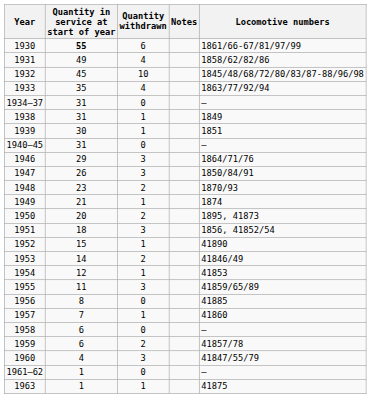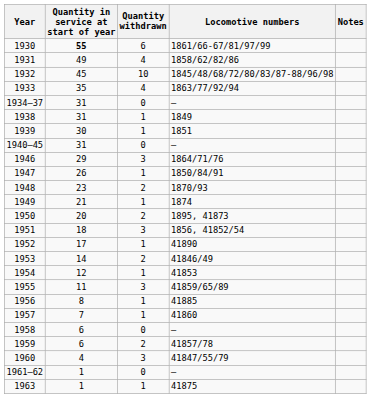 <table class="wikitable collapsible collapsed" style=text-align:center>
 <tr>
 <th>Year</th>
 <th>Quantity in<br>service at<br>start of year</th>
 <th>Quantity<br>withdrawn</th>
+<th>Locomotive numbers</th>
 <th>Notes</th>
-<th>Locomotive numbers</th>
 </tr>
 <tr>
 <td>1930</td>
 <td><strong>55</strong></td>
 <td>6</td>
+<td align=left>1861/66-67/81/97/99</td>
 <td align=left></td>
-<td align=left>1861/66-67/81/97/99</td>
 </tr>
 <tr>
 <td>1931</td>
 <td>49</td>
 <td>4</td>
+<td align=left>1858/62/82/86</td>
 <td align=left></td>
-<td align=left>1858/62/82/86</td>
 </tr>
 <tr>
 <td>1932</td>
 <td>45</td>
 <td>10</td>
+<td align=left>1845/48/68/72/80/83/87-88/96/98</td>
 <td align=left></td>
-<td align=left>1845/48/68/72/80/83/87-88/96/98</td>
 </tr>
 <tr>
 <td>1933</td>
 <td>35</td>
 <td>4</td>
+<td align=left>1863/77/92/94</td>
 <td align=left></td>
-<td align=left>1863/77/92/94</td>
 </tr>
 <tr>
 <td>1934–37</td>
 <td>31</td>
 <td>0</td>
+<td align=left>–</td>
 <td align=left></td>
-<td align=left>–</td>
 </tr>
 <tr>
 <td>1938</td>
 <td>31</td>
 <td>1</td>
+<td align=left>1849</td>
 <td align=left></td>
-<td align=left>1849</td>
 </tr>
 <tr>
 <td>1939</td>
 <td>30</td>
 <td>1</td>
+<td align=left>1851</td>
 <td align=left></td>
-<td align=left>1851</td>
 </tr>
 <tr>
 <td>1940–45</td>
 <td>31</td>
 <td>0</td>
+<td align=left>–</td>
 <td align=left></td>
-<td align=left>–</td>
 </tr>
 <tr>
 <td>1946</td>
 <td>29</td>
 <td>3</td>
+<td align=left>1864/71/76</td>
 <td align=left></td>
-<td align=left>1864/71/76</td>
 </tr>
 <tr>
 <td>1947</td>
 <td>26</td>
-<td>3</td>
+<td>1</td>
+<td align=left>1850/84/91</td>
 <td align=left></td>
-<td align=left>1850/84/91</td>
 </tr>
 <tr>
 <td>1948</td>
 <td>23</td>
 <td>2</td>
+<td align=left>1870/93</td>
 <td align=left></td>
-<td align=left>1870/93</td>
 </tr>
 <tr>
 <td>1949</td>
 <td>21</td>
 <td>1</td>
+<td align=left>1874</td>
 <td align=left></td>
-<td align=left>1874</td>
 </tr>
 <tr>
 <td>1950</td>
 <td>20</td>
 <td>2</td>
+<td align=left>1895, 41873</td>
 <td align=left></td>
-<td align=left>1895, 41873</td>
 </tr>
 <tr>
 <td>1951</td>
 <td>18</td>
 <td>3</td>
+<td align=left>1856, 41852/54</td>
 <td align=left></td>
-<td align=left>1856, 41852/54</td>
 </tr>
 <tr>
 <td>1952</td>
-<td>15</td>
+<td>17</td>
 <td>1</td>
+<td align=left>41890</td>
 <td align=left></td>
-<td align=left>41890</td>
 </tr>
 <tr>
 <td>1953</td>
 <td>14</td>
 <td>2</td>
+<td align=left>41846/49</td>
 <td align=left></td>
-<td align=left>41846/49</td>
 </tr>
 <tr>
 <td>1954</td>
 <td>12</td>
 <td>1</td>
+<td align=left>41853</td>
 <td align=left></td>
-<td align=left>41853</td>
 </tr>
 <tr>
 <td>1955</td>
 <td>11</td>
 <td>3</td>
+<td align=left>41859/65/89</td>
 <td align=left></td>
-<td align=left>41859/65/89</td>
 </tr>
 <tr>
 <td>1956</td>
 <td>8</td>
-<td>0</td>
+<td>1</td>
+<td align=left>41885</td>
 <td align=left></td>
-<td align=left>41885</td>
 </tr>
 <tr>
 <td>1957</td>
 <td>7</td>
 <td>1</td>
+<td align=left>41860</td>
 <td align=left></td>
-<td align=left>41860</td>
 </tr>
 <tr>
 <td>1958</td>
 <td>6</td>
 <td>0</td>
+<td align=left>–</td>
 <td align=left></td>
-<td align=left>–</td>
 </tr>
 <tr>
 <td>1959</td>
 <td>6</td>
 <td>2</td>
+<td align=left>41857/78</td>
 <td align=left></td>
-<td align=left>41857/78</td>
 </tr>
 <tr>
 <td>1960</td>
 <td>4</td>
 <td>3</td>
+<td align=left>41847/55/79</td>
 <td align=left></td>
-<td align=left>41847/55/79</td>
 </tr>
 <tr>
 <td>1961–62</td>
 <td>1</td>
 <td>0</td>
+<td align=left>–</td>
 <td align=left></td>
-<td align=left>–</td>
 </tr>
 <tr>
 <td>1963</td>
 <td>1</td>
 <td>1</td>
+<td align=left>41875</td>
 <td align=left></td>
-<td align=left>41875</td>
 </tr>
 </table>
